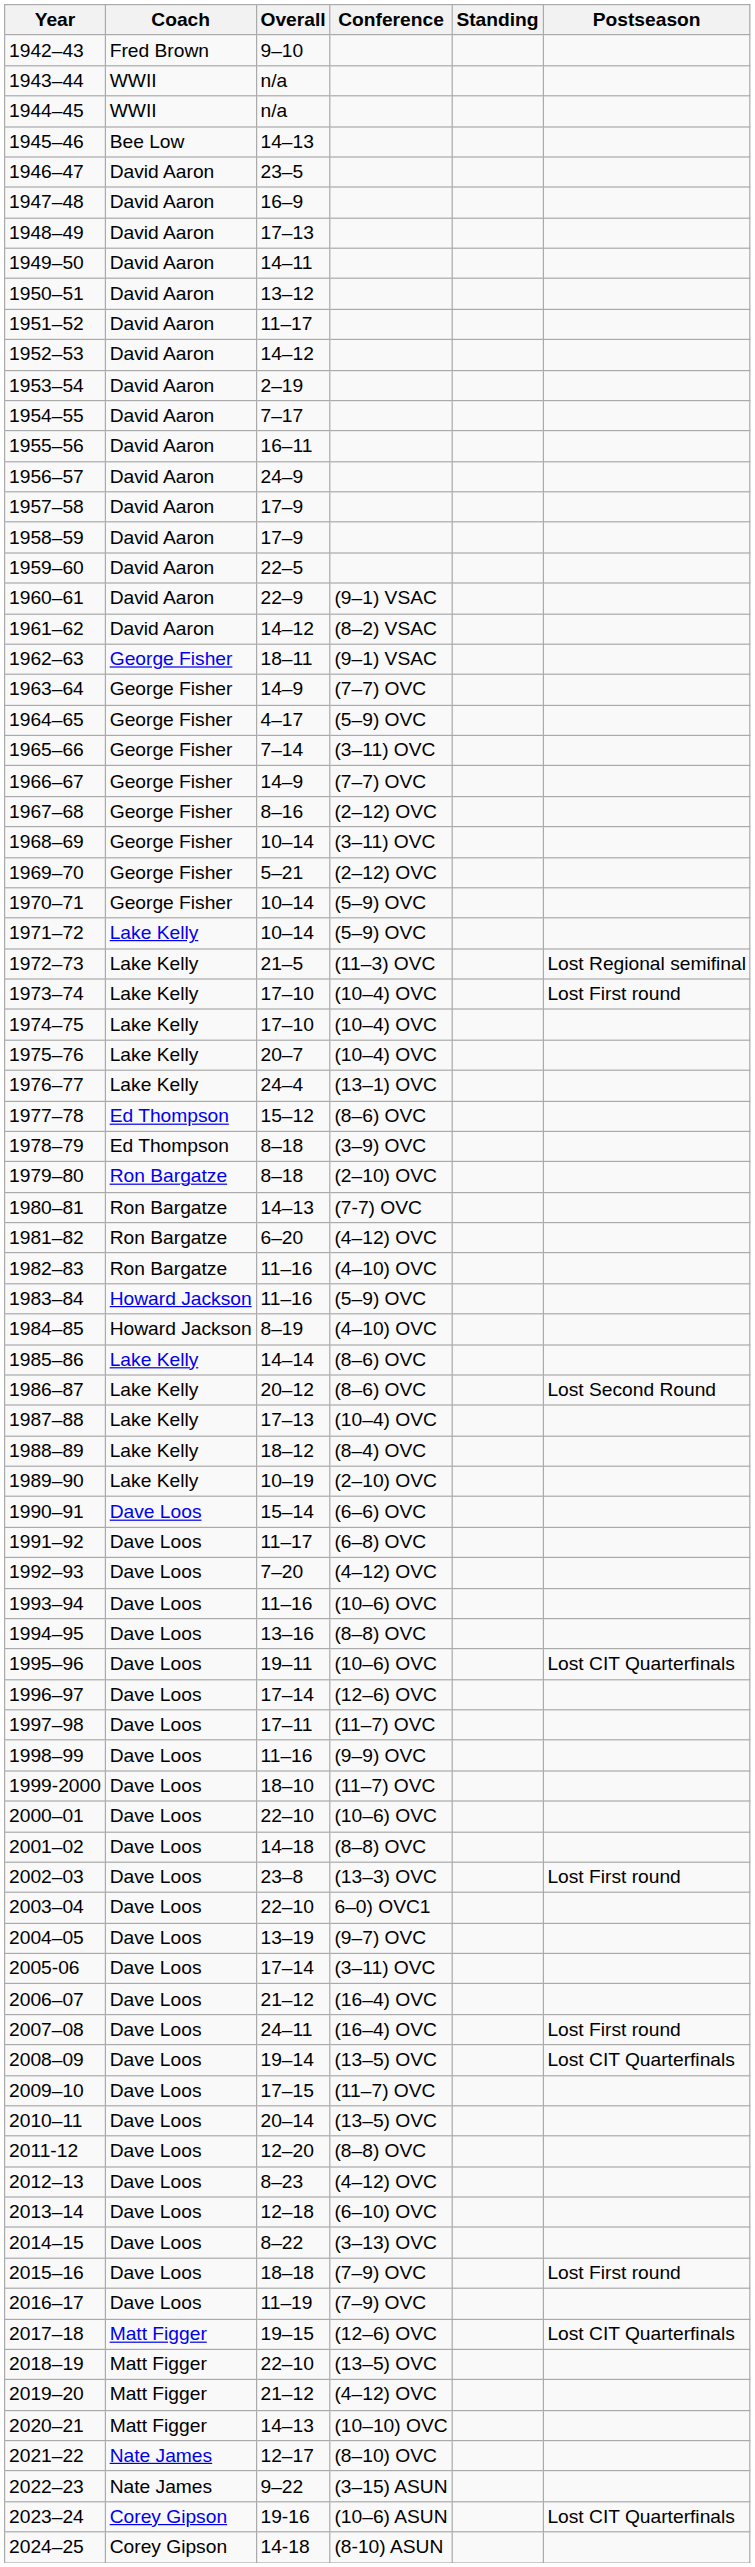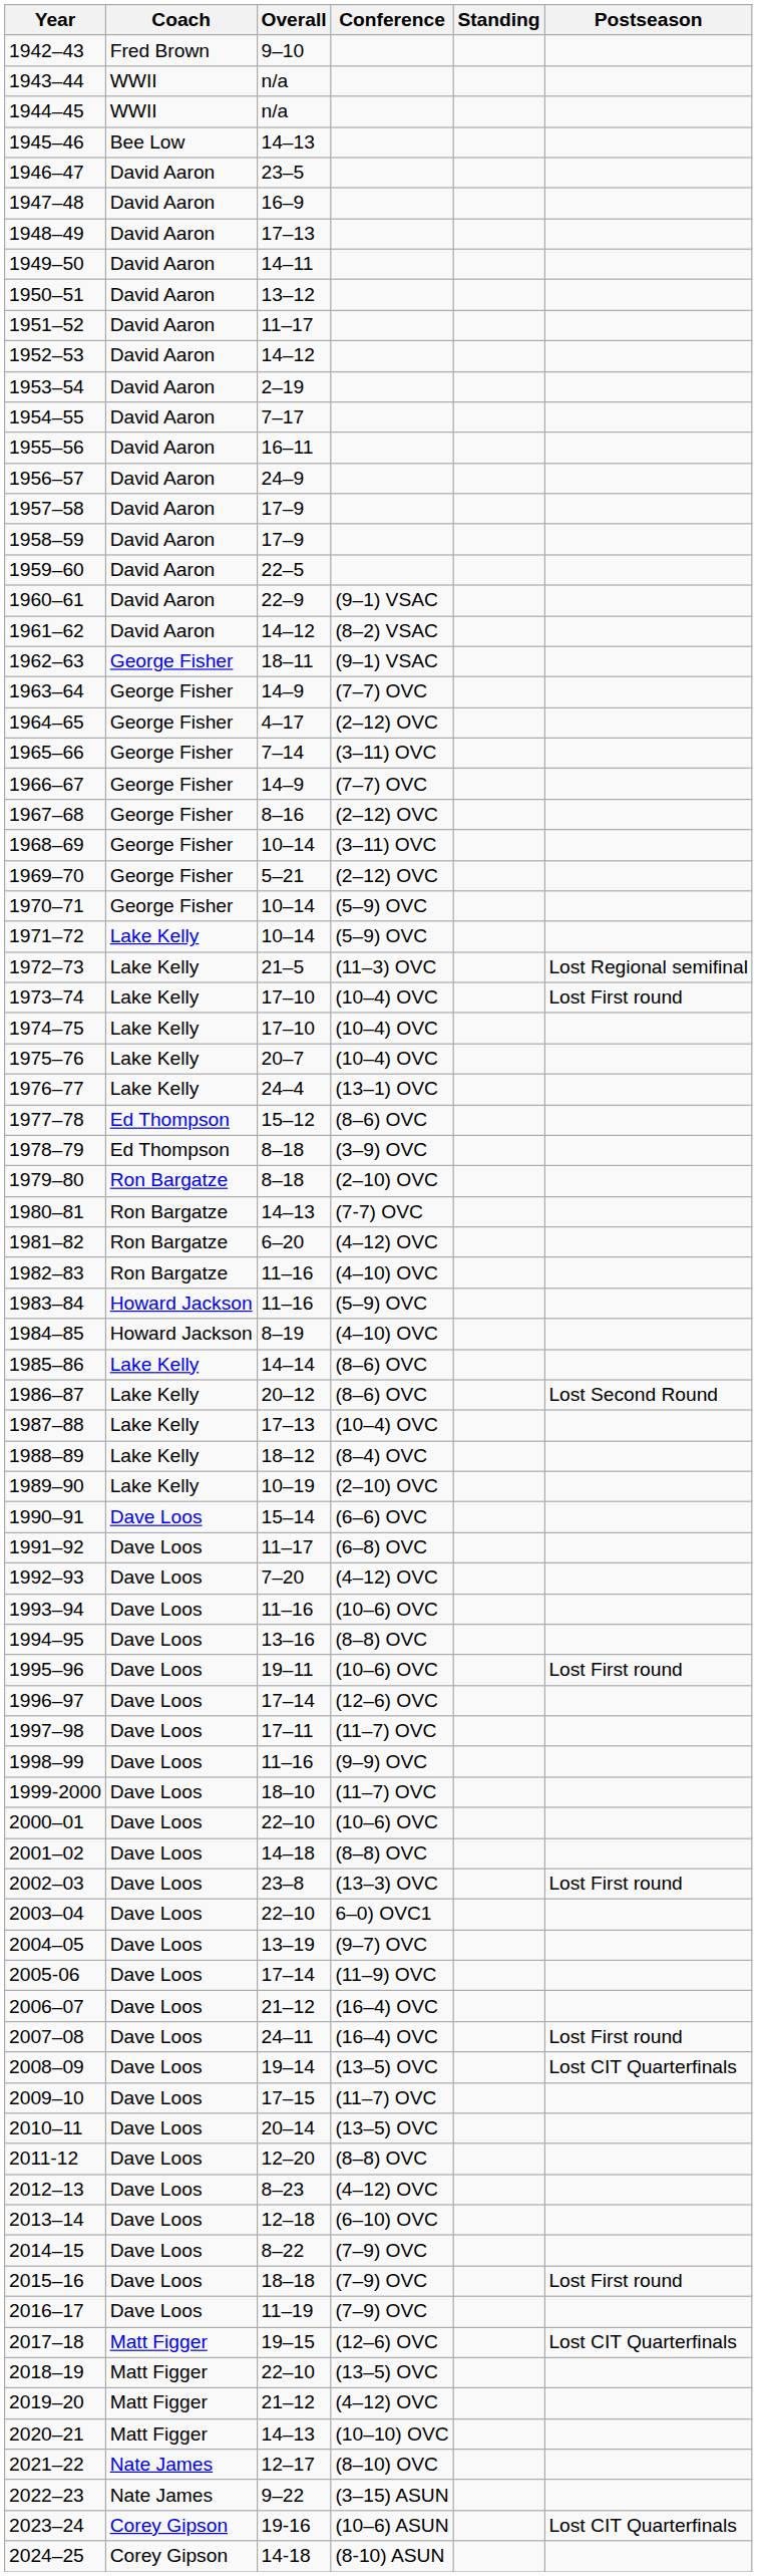 <table class="wikitable">
 <tr>
 <th>Year</th>
 <th>Coach</th>
 <th>Overall</th>
 <th>Conference</th>
 <th>Standing</th>
 <th>Postseason</th>
 </tr>
 <tr>
 <td>1942–43</td>
 <td>Fred Brown</td>
 <td>9–10</td>
 <td></td>
 <td></td>
 <td></td>
 </tr>
 <tr>
 <td>1943–44</td>
 <td>WWII</td>
 <td>n/a</td>
 <td></td>
 <td></td>
 <td></td>
 </tr>
 <tr>
 <td>1944–45</td>
 <td>WWII</td>
 <td>n/a</td>
 <td></td>
 <td></td>
 <td></td>
 </tr>
 <tr>
 <td>1945–46</td>
 <td>Bee Low</td>
 <td>14–13</td>
 <td></td>
 <td></td>
 <td></td>
 </tr>
 <tr>
 <td>1946–47</td>
 <td>David Aaron</td>
 <td>23–5</td>
 <td></td>
 <td></td>
 <td></td>
 </tr>
 <tr>
 <td>1947–48</td>
 <td>David Aaron</td>
 <td>16–9</td>
 <td></td>
 <td></td>
 <td></td>
 </tr>
 <tr>
 <td>1948–49</td>
 <td>David Aaron</td>
 <td>17–13</td>
 <td></td>
 <td></td>
 <td></td>
 </tr>
 <tr>
 <td>1949–50</td>
 <td>David Aaron</td>
 <td>14–11</td>
 <td></td>
 <td></td>
 <td></td>
 </tr>
 <tr>
 <td>1950–51</td>
 <td>David Aaron</td>
 <td>13–12</td>
 <td></td>
 <td></td>
 <td></td>
 </tr>
 <tr>
 <td>1951–52</td>
 <td>David Aaron</td>
 <td>11–17</td>
 <td></td>
 <td></td>
 <td></td>
 </tr>
 <tr>
 <td>1952–53</td>
 <td>David Aaron</td>
 <td>14–12</td>
 <td></td>
 <td></td>
 <td></td>
 </tr>
 <tr>
 <td>1953–54</td>
 <td>David Aaron</td>
 <td>2–19</td>
 <td></td>
 <td></td>
 <td></td>
 </tr>
 <tr>
 <td>1954–55</td>
 <td>David Aaron</td>
 <td>7–17</td>
 <td></td>
 <td></td>
 <td></td>
 </tr>
 <tr>
 <td>1955–56</td>
 <td>David Aaron</td>
 <td>16–11</td>
 <td></td>
 <td></td>
 <td></td>
 </tr>
 <tr>
 <td>1956–57</td>
 <td>David Aaron</td>
 <td>24–9</td>
 <td></td>
 <td></td>
 <td></td>
 </tr>
 <tr>
 <td>1957–58</td>
 <td>David Aaron</td>
 <td>17–9</td>
 <td></td>
 <td></td>
 <td></td>
 </tr>
 <tr>
 <td>1958–59</td>
 <td>David Aaron</td>
 <td>17–9</td>
 <td></td>
 <td></td>
 <td></td>
 </tr>
 <tr>
 <td>1959–60</td>
 <td>David Aaron</td>
 <td>22–5</td>
 <td></td>
 <td></td>
 <td></td>
 </tr>
 <tr>
 <td>1960–61</td>
 <td>David Aaron</td>
 <td>22–9</td>
 <td>(9–1) VSAC</td>
 <td></td>
 <td></td>
 </tr>
 <tr>
 <td>1961–62</td>
 <td>David Aaron</td>
 <td>14–12</td>
 <td>(8–2) VSAC</td>
 <td></td>
 <td></td>
 </tr>
 <tr>
 <td>1962–63</td>
 <td><a href='#'>George Fisher</a></td>
 <td>18–11</td>
 <td>(9–1) VSAC</td>
 <td></td>
 <td></td>
 </tr>
 <tr>
 <td>1963–64</td>
 <td>George Fisher</td>
 <td>14–9</td>
 <td>(7–7) OVC</td>
 <td></td>
 <td></td>
 </tr>
 <tr>
 <td>1964–65</td>
 <td>George Fisher</td>
 <td>4–17</td>
-<td>(5–9) OVC</td>
+<td>(2–12) OVC</td>
 <td></td>
 <td></td>
 </tr>
 <tr>
 <td>1965–66</td>
 <td>George Fisher</td>
 <td>7–14</td>
 <td>(3–11) OVC</td>
 <td></td>
 <td></td>
 </tr>
 <tr>
 <td>1966–67</td>
 <td>George Fisher</td>
 <td>14–9</td>
 <td>(7–7) OVC</td>
 <td></td>
 <td></td>
 </tr>
 <tr>
 <td>1967–68</td>
 <td>George Fisher</td>
 <td>8–16</td>
 <td>(2–12) OVC</td>
 <td></td>
 <td></td>
 </tr>
 <tr>
 <td>1968–69</td>
 <td>George Fisher</td>
 <td>10–14</td>
 <td>(3–11) OVC</td>
 <td></td>
 <td></td>
 </tr>
 <tr>
 <td>1969–70</td>
 <td>George Fisher</td>
 <td>5–21</td>
 <td>(2–12) OVC</td>
 <td></td>
 <td></td>
 </tr>
 <tr>
 <td>1970–71</td>
 <td>George Fisher</td>
 <td>10–14</td>
 <td>(5–9) OVC</td>
 <td></td>
 <td></td>
 </tr>
 <tr>
 <td>1971–72</td>
 <td><a href='#'>Lake Kelly</a></td>
 <td>10–14</td>
 <td>(5–9) OVC</td>
 <td></td>
 <td></td>
 </tr>
 <tr>
 <td>1972–73</td>
 <td>Lake Kelly</td>
 <td>21–5</td>
 <td>(11–3) OVC</td>
 <td></td>
 <td>Lost Regional semifinal</td>
 </tr>
 <tr>
 <td>1973–74</td>
 <td>Lake Kelly</td>
 <td>17–10</td>
 <td>(10–4) OVC</td>
 <td></td>
 <td>Lost First round</td>
 </tr>
 <tr>
 <td>1974–75</td>
 <td>Lake Kelly</td>
 <td>17–10</td>
 <td>(10–4) OVC</td>
 <td></td>
 <td></td>
 </tr>
 <tr>
 <td>1975–76</td>
 <td>Lake Kelly</td>
 <td>20–7</td>
 <td>(10–4) OVC</td>
 <td></td>
 <td></td>
 </tr>
 <tr>
 <td>1976–77</td>
 <td>Lake Kelly</td>
 <td>24–4</td>
 <td>(13–1) OVC</td>
 <td></td>
 <td></td>
 </tr>
 <tr>
 <td>1977–78</td>
 <td><a href='#'>Ed Thompson</a></td>
 <td>15–12</td>
 <td>(8–6) OVC</td>
 <td></td>
 <td></td>
 </tr>
 <tr>
 <td>1978–79</td>
 <td>Ed Thompson</td>
 <td>8–18</td>
 <td>(3–9) OVC</td>
 <td></td>
 <td></td>
 </tr>
 <tr>
 <td>1979–80</td>
 <td><a href='#'>Ron Bargatze</a></td>
 <td>8–18</td>
 <td>(2–10) OVC</td>
 <td></td>
 <td></td>
 </tr>
 <tr>
 <td>1980–81</td>
 <td>Ron Bargatze</td>
 <td>14–13</td>
 <td>(7-7) OVC</td>
 <td></td>
 <td></td>
 </tr>
 <tr>
 <td>1981–82</td>
 <td>Ron Bargatze</td>
 <td>6–20</td>
 <td>(4–12) OVC</td>
 <td></td>
 <td></td>
 </tr>
 <tr>
 <td>1982–83</td>
 <td>Ron Bargatze</td>
 <td>11–16</td>
 <td>(4–10) OVC</td>
 <td></td>
 <td></td>
 </tr>
 <tr>
 <td>1983–84</td>
 <td><a href='#'>Howard Jackson</a></td>
 <td>11–16</td>
 <td>(5–9) OVC</td>
 <td></td>
 <td></td>
 </tr>
 <tr>
 <td>1984–85</td>
 <td>Howard Jackson</td>
 <td>8–19</td>
 <td>(4–10) OVC</td>
 <td></td>
 <td></td>
 </tr>
 <tr>
 <td>1985–86</td>
 <td><a href='#'>Lake Kelly</a></td>
 <td>14–14</td>
 <td>(8–6) OVC</td>
 <td></td>
 <td></td>
 </tr>
 <tr>
 <td>1986–87</td>
 <td>Lake Kelly</td>
 <td>20–12</td>
 <td>(8–6) OVC</td>
 <td></td>
 <td>Lost Second Round</td>
 </tr>
 <tr>
 <td>1987–88</td>
 <td>Lake Kelly</td>
 <td>17–13</td>
 <td>(10–4) OVC</td>
 <td></td>
 <td></td>
 </tr>
 <tr>
 <td>1988–89</td>
 <td>Lake Kelly</td>
 <td>18–12</td>
 <td>(8–4) OVC</td>
 <td></td>
 <td></td>
 </tr>
 <tr>
 <td>1989–90</td>
 <td>Lake Kelly</td>
 <td>10–19</td>
 <td>(2–10) OVC</td>
 <td></td>
 <td></td>
 </tr>
 <tr>
 <td>1990–91</td>
 <td><a href='#'>Dave Loos</a></td>
 <td>15–14</td>
 <td>(6–6) OVC</td>
 <td></td>
 <td></td>
 </tr>
 <tr>
 <td>1991–92</td>
 <td>Dave Loos</td>
 <td>11–17</td>
 <td>(6–8) OVC</td>
 <td></td>
 <td></td>
 </tr>
 <tr>
 <td>1992–93</td>
 <td>Dave Loos</td>
 <td>7–20</td>
 <td>(4–12) OVC</td>
 <td></td>
 <td></td>
 </tr>
 <tr>
 <td>1993–94</td>
 <td>Dave Loos</td>
 <td>11–16</td>
 <td>(10–6) OVC</td>
 <td></td>
 <td></td>
 </tr>
 <tr>
 <td>1994–95</td>
 <td>Dave Loos</td>
 <td>13–16</td>
 <td>(8–8) OVC</td>
 <td></td>
 <td></td>
 </tr>
 <tr>
 <td>1995–96</td>
 <td>Dave Loos</td>
 <td>19–11</td>
 <td>(10–6) OVC</td>
 <td></td>
-<td>Lost CIT Quarterfinals</td>
+<td>Lost First round</td>
 </tr>
 <tr>
 <td>1996–97</td>
 <td>Dave Loos</td>
 <td>17–14</td>
 <td>(12–6) OVC</td>
 <td></td>
 <td></td>
 </tr>
 <tr>
 <td>1997–98</td>
 <td>Dave Loos</td>
 <td>17–11</td>
 <td>(11–7) OVC</td>
 <td></td>
 <td></td>
 </tr>
 <tr>
 <td>1998–99</td>
 <td>Dave Loos</td>
 <td>11–16</td>
 <td>(9–9) OVC</td>
 <td></td>
 <td></td>
 </tr>
 <tr>
 <td>1999-2000</td>
 <td>Dave Loos</td>
 <td>18–10</td>
 <td>(11–7) OVC</td>
 <td></td>
 <td></td>
 </tr>
 <tr>
 <td>2000–01</td>
 <td>Dave Loos</td>
 <td>22–10</td>
 <td>(10–6) OVC</td>
 <td></td>
 <td></td>
 </tr>
 <tr>
 <td>2001–02</td>
 <td>Dave Loos</td>
 <td>14–18</td>
 <td>(8–8) OVC</td>
 <td></td>
 <td></td>
 </tr>
 <tr>
 <td>2002–03</td>
 <td>Dave Loos</td>
 <td>23–8</td>
 <td>(13–3) OVC</td>
 <td></td>
 <td>Lost First round</td>
 </tr>
 <tr>
 <td>2003–04</td>
 <td>Dave Loos</td>
 <td>22–10</td>
 <td>6–0) OVC1</td>
 <td></td>
 <td></td>
 </tr>
 <tr>
 <td>2004–05</td>
 <td>Dave Loos</td>
 <td>13–19</td>
 <td>(9–7) OVC</td>
 <td></td>
 <td></td>
 </tr>
 <tr>
 <td>2005-06</td>
 <td>Dave Loos</td>
 <td>17–14</td>
-<td>(3–11) OVC</td>
+<td>(11–9) OVC</td>
 <td></td>
 <td></td>
 </tr>
 <tr>
 <td>2006–07</td>
 <td>Dave Loos</td>
 <td>21–12</td>
 <td>(16–4) OVC</td>
 <td></td>
 <td></td>
 </tr>
 <tr>
 <td>2007–08</td>
 <td>Dave Loos</td>
 <td>24–11</td>
 <td>(16–4) OVC</td>
 <td></td>
 <td>Lost First round</td>
 </tr>
 <tr>
 <td>2008–09</td>
 <td>Dave Loos</td>
 <td>19–14</td>
 <td>(13–5) OVC</td>
 <td></td>
 <td>Lost CIT Quarterfinals</td>
 </tr>
 <tr>
 <td>2009–10</td>
 <td>Dave Loos</td>
 <td>17–15</td>
 <td>(11–7) OVC</td>
 <td></td>
 <td></td>
 </tr>
 <tr>
 <td>2010–11</td>
 <td>Dave Loos</td>
 <td>20–14</td>
 <td>(13–5) OVC</td>
 <td></td>
 <td></td>
 </tr>
 <tr>
 <td>2011-12</td>
 <td>Dave Loos</td>
 <td>12–20</td>
 <td>(8–8) OVC</td>
 <td></td>
 <td></td>
 </tr>
 <tr>
 <td>2012–13</td>
 <td>Dave Loos</td>
 <td>8–23</td>
 <td>(4–12) OVC</td>
 <td></td>
 <td></td>
 </tr>
 <tr>
 <td>2013–14</td>
 <td>Dave Loos</td>
 <td>12–18</td>
 <td>(6–10) OVC</td>
 <td></td>
 <td></td>
 </tr>
 <tr>
 <td>2014–15</td>
 <td>Dave Loos</td>
 <td>8–22</td>
-<td>(3–13) OVC</td>
+<td>(7–9) OVC</td>
 <td></td>
 <td></td>
 </tr>
 <tr>
 <td>2015–16</td>
 <td>Dave Loos</td>
 <td>18–18</td>
 <td>(7–9) OVC</td>
 <td></td>
 <td>Lost First round</td>
 </tr>
 <tr>
 <td>2016–17</td>
 <td>Dave Loos</td>
 <td>11–19</td>
 <td>(7–9) OVC</td>
 <td></td>
 <td></td>
 </tr>
 <tr>
 <td>2017–18</td>
 <td><a href='#'>Matt Figger</a></td>
 <td>19–15</td>
 <td>(12–6) OVC</td>
 <td></td>
 <td>Lost CIT Quarterfinals</td>
 </tr>
 <tr>
 <td>2018–19</td>
 <td>Matt Figger</td>
 <td>22–10</td>
 <td>(13–5) OVC</td>
 <td></td>
 <td></td>
 </tr>
 <tr>
 <td>2019–20</td>
 <td>Matt Figger</td>
 <td>21–12</td>
 <td>(4–12) OVC</td>
 <td></td>
 <td></td>
 </tr>
 <tr>
 <td>2020–21</td>
 <td>Matt Figger</td>
 <td>14–13</td>
 <td>(10–10) OVC</td>
 <td></td>
 <td></td>
 </tr>
 <tr>
 <td>2021–22</td>
 <td><a href='#'>Nate James</a></td>
 <td>12–17</td>
 <td>(8–10) OVC</td>
 <td></td>
 <td></td>
 </tr>
 <tr>
 <td>2022–23</td>
 <td>Nate James</td>
 <td>9–22</td>
 <td>(3–15) ASUN</td>
 <td></td>
 <td></td>
 </tr>
 <tr>
 <td>2023–24</td>
 <td><a href='#'>Corey Gipson</a></td>
 <td>19-16</td>
 <td>(10–6) ASUN</td>
 <td></td>
 <td>Lost CIT Quarterfinals</td>
 </tr>
 <tr>
 <td>2024–25</td>
 <td>Corey Gipson</td>
 <td>14-18</td>
 <td>(8-10) ASUN</td>
 <td></td>
 <td></td>
 </tr>
 </table>
